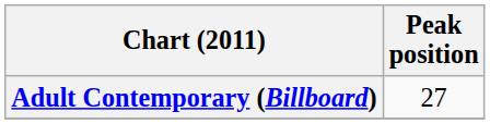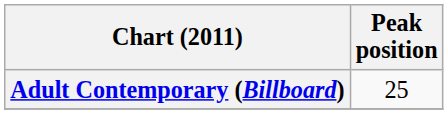 <table class="wikitable sortable plainrowheaders">
 <tr>
 <th>Chart (2011)</th>
 <th>Peak<br>position</th>
 </tr>
 <tr>
 <th scope="row"><a href='#'>Adult Contemporary</a> (<em><a href='#'>Billboard</a></em>)</th>
-<td align="center">27</td>
+<td align="center">25</td>
 </tr>
 <tr>
 </tr>
 </table>
